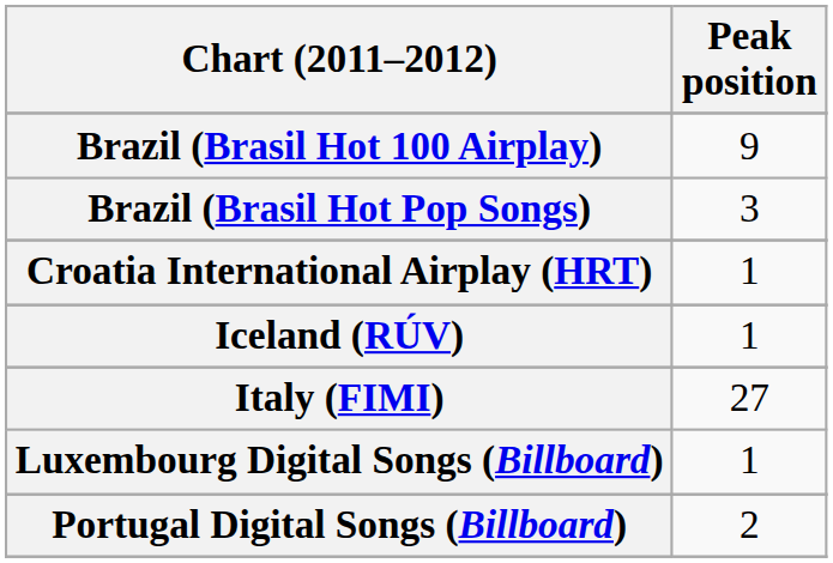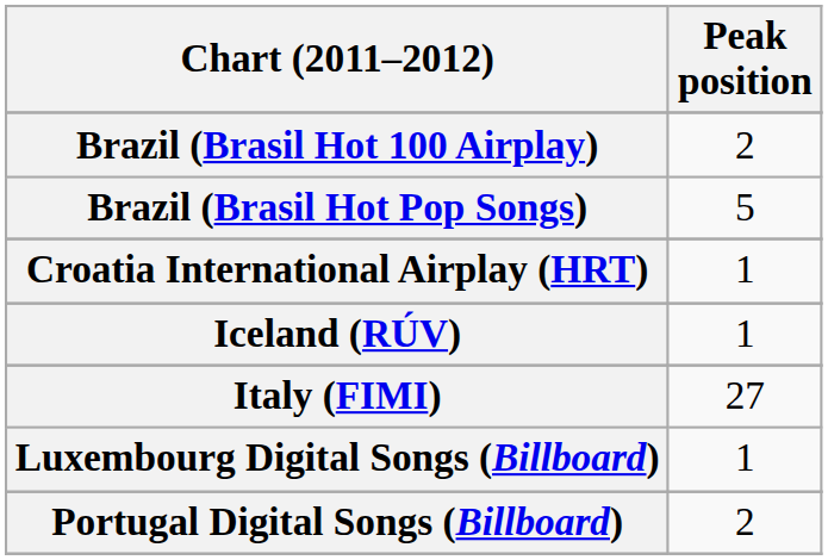 <table class="wikitable sortable plainrowheaders" style="text-align:center">
 <tr>
 <th scope="col">Chart (2011–2012)</th>
 <th scope="col">Peak<br>position</th>
 </tr>
 <tr>
 </tr>
 <tr>
 </tr>
 <tr>
 </tr>
 <tr>
 </tr>
 <tr>
 <th scope="row">Brazil (<a href='#'>Brasil Hot 100 Airplay</a>)</th>
-<td>9</td>
+<td>2</td>
 </tr>
 <tr>
 <th scope="row">Brazil (<a href='#'>Brasil Hot Pop Songs</a>)</th>
-<td>3</td>
+<td>5</td>
 </tr>
 <tr>
 </tr>
 <tr>
 </tr>
 <tr>
 <th scope="row">Croatia International Airplay (<a href='#'>HRT</a>)</th>
 <td>1</td>
 </tr>
 <tr>
 </tr>
 <tr>
 </tr>
 <tr>
 </tr>
 <tr>
 </tr>
 <tr>
 </tr>
 <tr>
 <th scope="row">Iceland (<a href='#'>RÚV</a>)</th>
 <td>1</td>
 </tr>
 <tr>
 </tr>
 <tr>
 <th scope="row">Italy (<a href='#'>FIMI</a>)</th>
 <td>27</td>
 </tr>
 <tr>
 <th scope="row">Luxembourg Digital Songs (<em><a href='#'>Billboard</a></em>)</th>
 <td>1</td>
 </tr>
 <tr>
 </tr>
 <tr>
 </tr>
 <tr>
 </tr>
 <tr>
 </tr>
 <tr>
 <th scope="row">Portugal Digital Songs (<em><a href='#'>Billboard</a></em>)</th>
 <td>2</td>
 </tr>
 <tr>
 </tr>
 <tr>
 </tr>
 <tr>
 </tr>
 <tr>
 </tr>
 <tr>
 </tr>
 <tr>
 </tr>
 <tr>
 </tr>
 <tr>
 </tr>
 </table>
